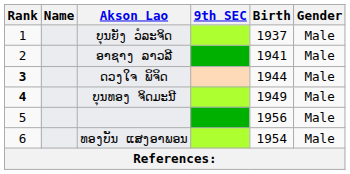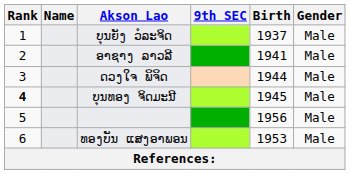 <table class="wikitable sortable" style=text-align:center>
 <tr>
 <th>Rank</th>
 <th>Name</th>
 <th class="unsortable"><a href='#'>Akson Lao</a></th>
 <th unsortable><a href='#'>9th SEC</a></th>
 <th>Birth</th>
 <th>Gender</th>
 </tr>
 <tr>
 <td>1</td>
 <td bgcolor = #EAECF0></td>
 <td bgcolor = #EAECF0>ບຸນຍັງ ວໍລະຈິດ</td>
 <td bgcolor = GreenYellow></td>
 <td>1937</td>
 <td>Male</td>
 </tr>
 <tr>
 <td>2</td>
 <td bgcolor = #EAECF0></td>
 <td bgcolor = #EAECF0>ອາຊາງ ລາວລີ</td>
 <td bgcolor = LightBrown></td>
 <td>1941</td>
 <td>Male</td>
 </tr>
 <tr>
-<td><strong>3</strong></td>
+<td>3</td>
 <td bgcolor = #EAECF0></td>
 <td bgcolor = #EAECF0>ດວງໃຈ ພິຈິດ</td>
 <td bgcolor = PeachPuff></td>
 <td>1944</td>
 <td>Male</td>
 </tr>
 <tr>
 <td><strong>4</strong></td>
 <td bgcolor = #EAECF0></td>
 <td bgcolor = #EAECF0>ບຸນທອງ ຈິດມະນີ</td>
 <td bgcolor = GreenYellow></td>
-<td>1949</td>
+<td>1945</td>
 <td>Male</td>
 </tr>
 <tr>
 <td>5</td>
 <td bgcolor = #EAECF0></td>
 <td bgcolor = #EAECF0></td>
 <td bgcolor = LightBrown></td>
 <td>1956</td>
 <td>Male</td>
 </tr>
 <tr>
 <td>6</td>
 <td bgcolor = #EAECF0></td>
 <td bgcolor = #EAECF0>ທອງບັນ ແສງອາພອນ</td>
 <td bgcolor = GreenYellow></td>
-<td>1954</td>
+<td>1953</td>
 <td>Male</td>
 </tr>
 <tr class=sortbottom>
 <th colspan = "23" align = left><strong>References:</strong><br></th>
 </tr>
 </table>
